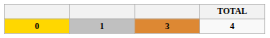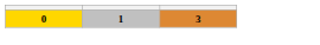 <table class="wikitable" style="font-size:90%">
 <tr>
 <th style="width:100px;"></th>
 <th style="width:100px;"></th>
 <th style="width:100px;"></th>
-<th style="width:100px;">TOTAL</th>
 </tr>
 <tr>
 <td style="text-align:center; background:gold;"><strong>0</strong></td>
 <td style="text-align:center; background:silver;"><strong>1</strong></td>
 <td style="text-align:center; background:#d83;"><strong>3</strong></td>
-<td style="text-align:center;"><strong>4</strong></td>
 </tr>
 </table>
